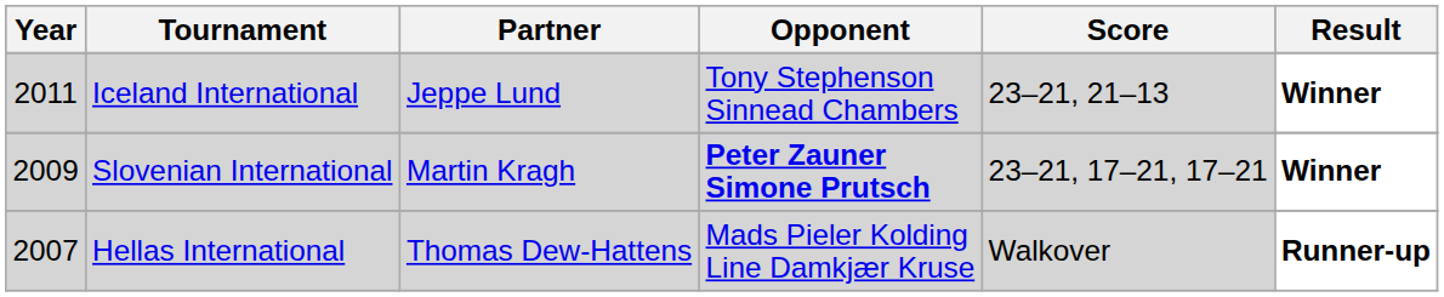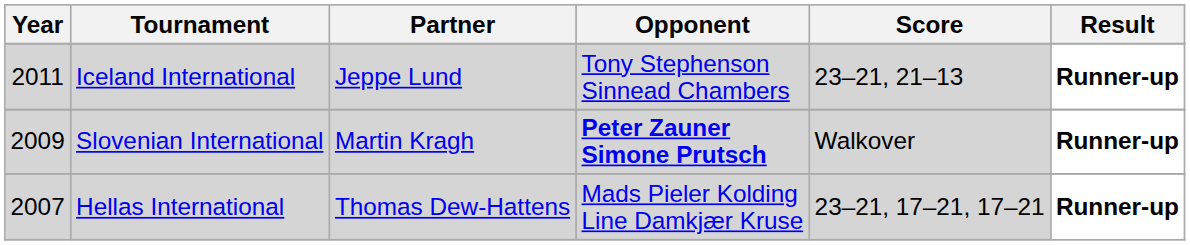 <table class="sortable wikitable" style="font-size: 90%;">
 <tr>
 <th>Year</th>
 <th>Tournament</th>
 <th>Partner</th>
 <th>Opponent</th>
 <th>Score</th>
 <th>Result</th>
 </tr>
 <tr>
 </tr>
 <tr style="background:#D5D5D5">
 <td align="center">2011</td>
 <td align="left"><a href='#'>Iceland International</a></td>
 <td align="left"> <a href='#'>Jeppe Lund</a></td>
 <td align="left"> <a href='#'>Tony Stephenson</a><br> <a href='#'>Sinnead Chambers</a></td>
 <td align="left">23–21, 21–13</td>
-<td style="text-align:left; background:white"> <strong>Winner</strong></td>
+<td style="text-align:left; background:white"> <strong>Runner-up</strong></td>
 </tr>
 <tr>
 </tr>
 <tr style="background:#D5D5D5">
 <td align="center">2009</td>
 <td align="left"><a href='#'>Slovenian International</a></td>
 <td align="left"> <a href='#'>Martin Kragh</a></td>
 <td align="left"><strong> <a href='#'>Peter Zauner</a><br> <a href='#'>Simone Prutsch</a></strong></td>
-<td align="left">23–21, 17–21, 17–21</td>
-<td style="text-align:left; background:white"> <strong>Winner</strong></td>
+<td align="left">Walkover</td>
+<td style="text-align:left; background:white"> <strong>Runner-up</strong></td>
 </tr>
 <tr>
 </tr>
 <tr style="background:#D5D5D5">
 <td align="center">2007</td>
 <td align="left"><a href='#'>Hellas International</a></td>
 <td align="left"> <a href='#'>Thomas Dew-Hattens</a></td>
 <td align="left"> <a href='#'>Mads Pieler Kolding</a><br> <a href='#'>Line Damkjær Kruse</a></td>
-<td align="left">Walkover</td>
+<td align="left">23–21, 17–21, 17–21</td>
 <td style="text-align:left; background:white"> <strong>Runner-up</strong></td>
 </tr>
 </table>
